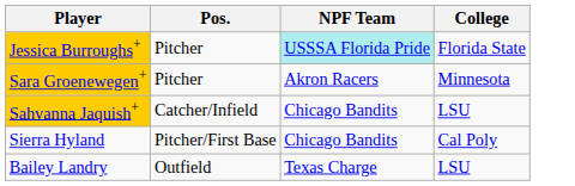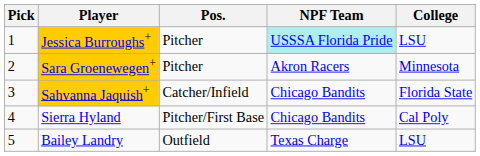 <table class="wikitable">
 <tr>
+<th>Pick</th>
 <th>Player</th>
 <th>Pos.</th>
 <th>NPF Team</th>
 <th>College</th>
 </tr>
 <tr>
+<td>1</td>
 <td style="background:#FFCC00;"><a href='#'>Jessica Burroughs</a><sup>+</sup></td>
 <td>Pitcher</td>
 <td style="background: paleturquoise;"><a href='#'>USSSA Florida Pride</a></td>
-<td><a href='#'>Florida State</a></td>
+<td><a href='#'>LSU</a></td>
 </tr>
 <tr>
+<td>2</td>
 <td style="background:#FFCC00;"><a href='#'>Sara Groenewegen</a><sup>+</sup></td>
 <td>Pitcher</td>
 <td><a href='#'>Akron Racers</a></td>
 <td><a href='#'>Minnesota</a></td>
 </tr>
 <tr>
+<td>3</td>
 <td style="background:#FFCC00;"><a href='#'>Sahvanna Jaquish</a><sup>+</sup></td>
 <td>Catcher/Infield</td>
 <td><a href='#'>Chicago Bandits</a></td>
-<td><a href='#'>LSU</a></td>
+<td><a href='#'>Florida State</a></td>
 </tr>
 <tr>
+<td>4</td>
 <td><a href='#'>Sierra Hyland</a></td>
 <td>Pitcher/First Base</td>
 <td><a href='#'>Chicago Bandits</a></td>
 <td><a href='#'>Cal Poly</a></td>
 </tr>
 <tr>
+<td>5</td>
 <td><a href='#'>Bailey Landry</a></td>
 <td>Outfield</td>
 <td><a href='#'>Texas Charge</a></td>
 <td><a href='#'>LSU</a></td>
 </tr>
 </table>
